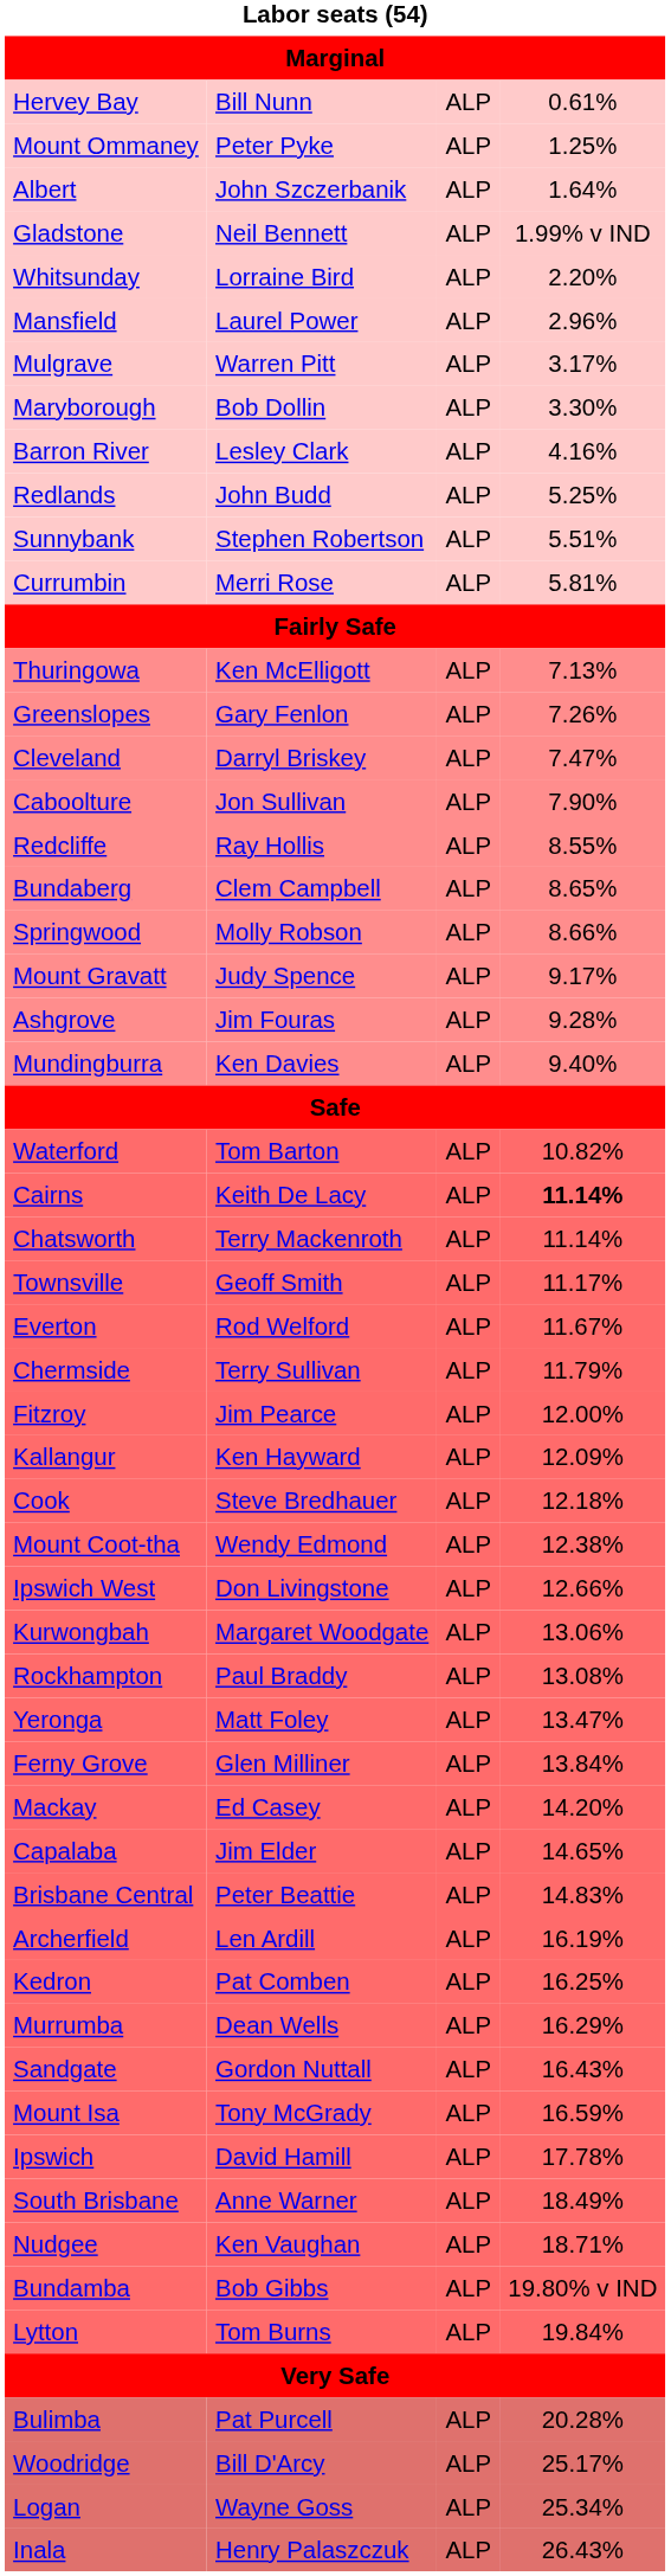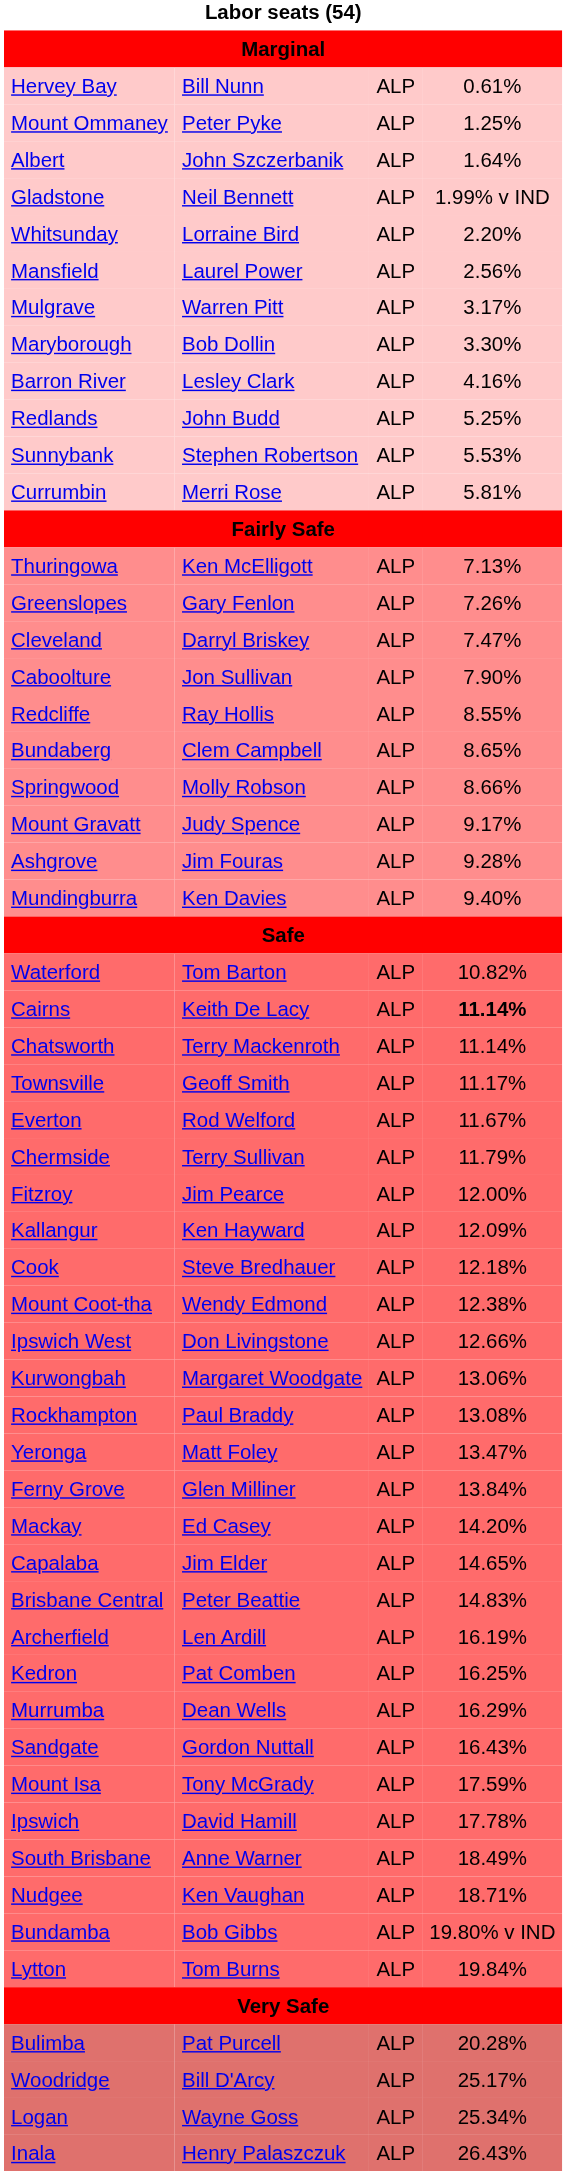 <table class="toccolours" cellpadding="5" cellspacing="0" style="float:left; margin-right:.5em; margin-top:.4em; font-size:90%;">
 <tr>
 <td COLSPAN=4 align="center"><strong>Labor seats (54)</strong></td>
 </tr>
 <tr>
 <td COLSPAN=4 align="center" bgcolor="red"><span><strong>Marginal</strong></span></td>
 </tr>
 <tr>
 <td align="left" bgcolor="FFCACA"><a href='#'>Hervey Bay</a></td>
 <td align="left" bgcolor="FFCACA"><a href='#'>Bill Nunn</a></td>
 <td align="left" bgcolor="FFCACA">ALP</td>
 <td align="center" bgcolor="FFCACA">0.61%</td>
 </tr>
 <tr>
 <td align="left" bgcolor="FFCACA"><a href='#'>Mount Ommaney</a></td>
 <td align="left" bgcolor="FFCACA"><a href='#'>Peter Pyke</a></td>
 <td align="left" bgcolor="FFCACA">ALP</td>
 <td align="center" bgcolor="FFCACA">1.25%</td>
 </tr>
 <tr>
 <td align="left" bgcolor="FFCACA"><a href='#'>Albert</a></td>
 <td align="left" bgcolor="FFCACA"><a href='#'>John Szczerbanik</a></td>
 <td align="left" bgcolor="FFCACA">ALP</td>
 <td align="center" bgcolor="FFCACA">1.64%</td>
 </tr>
 <tr>
 <td align="left" bgcolor="FFCACA"><a href='#'>Gladstone</a></td>
 <td align="left" bgcolor="FFCACA"><a href='#'>Neil Bennett</a></td>
 <td align="left" bgcolor="FFCACA">ALP</td>
 <td align="center" bgcolor="FFCACA">1.99% v IND</td>
 </tr>
 <tr>
 <td align="left" bgcolor="FFCACA"><a href='#'>Whitsunday</a></td>
 <td align="left" bgcolor="FFCACA"><a href='#'>Lorraine Bird</a></td>
 <td align="left" bgcolor="FFCACA">ALP</td>
 <td align="center" bgcolor="FFCACA">2.20%</td>
 </tr>
 <tr>
 <td align="left" bgcolor="FFCACA"><a href='#'>Mansfield</a></td>
 <td align="left" bgcolor="FFCACA"><a href='#'>Laurel Power</a></td>
 <td align="left" bgcolor="FFCACA">ALP</td>
-<td align="center" bgcolor="FFCACA">2.96%</td>
+<td align="center" bgcolor="FFCACA">2.56%</td>
 </tr>
 <tr>
 <td align="left" bgcolor="FFCACA"><a href='#'>Mulgrave</a></td>
 <td align="left" bgcolor="FFCACA"><a href='#'>Warren Pitt</a></td>
 <td align="left" bgcolor="FFCACA">ALP</td>
 <td align="center" bgcolor="FFCACA">3.17%</td>
 </tr>
 <tr>
 <td align="left" bgcolor="FFCACA"><a href='#'>Maryborough</a></td>
 <td align="left" bgcolor="FFCACA"><a href='#'>Bob Dollin</a></td>
 <td align="left" bgcolor="FFCACA">ALP</td>
 <td align="center" bgcolor="FFCACA">3.30%</td>
 </tr>
 <tr>
 <td align="left" bgcolor="FFCACA"><a href='#'>Barron River</a></td>
 <td align="left" bgcolor="FFCACA"><a href='#'>Lesley Clark</a></td>
 <td align="left" bgcolor="FFCACA">ALP</td>
 <td align="center" bgcolor="FFCACA">4.16%</td>
 </tr>
 <tr>
 <td align="left" bgcolor="FFCACA"><a href='#'>Redlands</a></td>
 <td align="left" bgcolor="FFCACA"><a href='#'>John Budd</a></td>
 <td align="left" bgcolor="FFCACA">ALP</td>
 <td align="center" bgcolor="FFCACA">5.25%</td>
 </tr>
 <tr>
 <td align="left" bgcolor="FFCACA"><a href='#'>Sunnybank</a></td>
 <td align="left" bgcolor="FFCACA"><a href='#'>Stephen Robertson</a></td>
 <td align="left" bgcolor="FFCACA">ALP</td>
-<td align="center" bgcolor="FFCACA">5.51%</td>
+<td align="center" bgcolor="FFCACA">5.53%</td>
 </tr>
 <tr>
 <td align="left" bgcolor="FFCACA"><a href='#'>Currumbin</a></td>
 <td align="left" bgcolor="FFCACA"><a href='#'>Merri Rose</a></td>
 <td align="left" bgcolor="FFCACA">ALP</td>
 <td align="center" bgcolor="FFCACA">5.81%</td>
 </tr>
 <tr>
 <td COLSPAN=4 align="center" bgcolor="red"><span><strong>Fairly Safe</strong></span></td>
 </tr>
 <tr>
 <td align="left" bgcolor="FF8D8D"><a href='#'>Thuringowa</a></td>
 <td align="left" bgcolor="FF8D8D"><a href='#'>Ken McElligott</a></td>
 <td align="left" bgcolor="FF8D8D">ALP</td>
 <td align="center" bgcolor="FF8D8D">7.13%</td>
 </tr>
 <tr>
 <td align="left" bgcolor="FF8D8D"><a href='#'>Greenslopes</a></td>
 <td align="left" bgcolor="FF8D8D"><a href='#'>Gary Fenlon</a></td>
 <td align="left" bgcolor="FF8D8D">ALP</td>
 <td align="center" bgcolor="FF8D8D">7.26%</td>
 </tr>
 <tr>
 <td align="left" bgcolor="FF8D8D"><a href='#'>Cleveland</a></td>
 <td align="left" bgcolor="FF8D8D"><a href='#'>Darryl Briskey</a></td>
 <td align="left" bgcolor="FF8D8D">ALP</td>
 <td align="center" bgcolor="FF8D8D">7.47%</td>
 </tr>
 <tr>
 <td align="left" bgcolor="FF8D8D"><a href='#'>Caboolture</a></td>
 <td align="left" bgcolor="FF8D8D"><a href='#'>Jon Sullivan</a></td>
 <td align="left" bgcolor="FF8D8D">ALP</td>
 <td align="center" bgcolor="FF8D8D">7.90%</td>
 </tr>
 <tr>
 <td align="left" bgcolor="FF8D8D"><a href='#'>Redcliffe</a></td>
 <td align="left" bgcolor="FF8D8D"><a href='#'>Ray Hollis</a></td>
 <td align="left" bgcolor="FF8D8D">ALP</td>
 <td align="center" bgcolor="FF8D8D">8.55%</td>
 </tr>
 <tr>
 <td align="left" bgcolor="FF8D8D"><a href='#'>Bundaberg</a></td>
 <td align="left" bgcolor="FF8D8D"><a href='#'>Clem Campbell</a></td>
 <td align="left" bgcolor="FF8D8D">ALP</td>
 <td align="center" bgcolor="FF8D8D">8.65%</td>
 </tr>
 <tr>
 <td align="left" bgcolor="FF8D8D"><a href='#'>Springwood</a></td>
 <td align="left" bgcolor="FF8D8D"><a href='#'>Molly Robson</a></td>
 <td align="left" bgcolor="FF8D8D">ALP</td>
 <td align="center" bgcolor="FF8D8D">8.66%</td>
 </tr>
 <tr>
 <td align="left" bgcolor="FF8D8D"><a href='#'>Mount Gravatt</a></td>
 <td align="left" bgcolor="FF8D8D"><a href='#'>Judy Spence</a></td>
 <td align="left" bgcolor="FF8D8D">ALP</td>
 <td align="center" bgcolor="FF8D8D">9.17%</td>
 </tr>
 <tr>
 <td align="left" bgcolor="FF8D8D"><a href='#'>Ashgrove</a></td>
 <td align="left" bgcolor="FF8D8D"><a href='#'>Jim Fouras</a></td>
 <td align="left" bgcolor="FF8D8D">ALP</td>
 <td align="center" bgcolor="FF8D8D">9.28%</td>
 </tr>
 <tr>
 <td align="left" bgcolor="FF8D8D"><a href='#'>Mundingburra</a></td>
 <td align="left" bgcolor="FF8D8D"><a href='#'>Ken Davies</a></td>
 <td align="left" bgcolor="FF8D8D">ALP</td>
 <td align="center" bgcolor="FF8D8D">9.40%</td>
 </tr>
 <tr>
 <td COLSPAN=4 align="center" bgcolor="red"><span><strong>Safe</strong></span></td>
 </tr>
 <tr>
 <td align="left" bgcolor="FF6B6B"><a href='#'>Waterford</a></td>
 <td align="left" bgcolor="FF6B6B"><a href='#'>Tom Barton</a></td>
 <td align="left" bgcolor="FF6B6B">ALP</td>
 <td align="center" bgcolor="FF6B6B">10.82%</td>
 </tr>
 <tr>
 <td align="left" bgcolor="FF6B6B"><a href='#'>Cairns</a></td>
 <td align="left" bgcolor="FF6B6B"><a href='#'>Keith De Lacy</a></td>
 <td align="left" bgcolor="FF6B6B">ALP</td>
 <td align="center" bgcolor="FF6B6B"><strong>11.14%</strong></td>
 </tr>
 <tr>
 <td align="left" bgcolor="FF6B6B"><a href='#'>Chatsworth</a></td>
 <td align="left" bgcolor="FF6B6B"><a href='#'>Terry Mackenroth</a></td>
 <td align="left" bgcolor="FF6B6B">ALP</td>
 <td align="center" bgcolor="FF6B6B">11.14%</td>
 </tr>
 <tr>
 <td align="left" bgcolor="FF6B6B"><a href='#'>Townsville</a></td>
 <td align="left" bgcolor="FF6B6B"><a href='#'>Geoff Smith</a></td>
 <td align="left" bgcolor="FF6B6B">ALP</td>
 <td align="center" bgcolor="FF6B6B">11.17%</td>
 </tr>
 <tr>
 <td align="left" bgcolor="FF6B6B"><a href='#'>Everton</a></td>
 <td align="left" bgcolor="FF6B6B"><a href='#'>Rod Welford</a></td>
 <td align="left" bgcolor="FF6B6B">ALP</td>
 <td align="center" bgcolor="FF6B6B">11.67%</td>
 </tr>
 <tr>
 <td align="left" bgcolor="FF6B6B"><a href='#'>Chermside</a></td>
 <td align="left" bgcolor="FF6B6B"><a href='#'>Terry Sullivan</a></td>
 <td align="left" bgcolor="FF6B6B">ALP</td>
 <td align="center" bgcolor="FF6B6B">11.79%</td>
 </tr>
 <tr>
 <td align="left" bgcolor="FF6B6B"><a href='#'>Fitzroy</a></td>
 <td align="left" bgcolor="FF6B6B"><a href='#'>Jim Pearce</a></td>
 <td align="left" bgcolor="FF6B6B">ALP</td>
 <td align="center" bgcolor="FF6B6B">12.00%</td>
 </tr>
 <tr>
 <td align="left" bgcolor="FF6B6B"><a href='#'>Kallangur</a></td>
 <td align="left" bgcolor="FF6B6B"><a href='#'>Ken Hayward</a></td>
 <td align="left" bgcolor="FF6B6B">ALP</td>
 <td align="center" bgcolor="FF6B6B">12.09%</td>
 </tr>
 <tr>
 <td align="left" bgcolor="FF6B6B"><a href='#'>Cook</a></td>
 <td align="left" bgcolor="FF6B6B"><a href='#'>Steve Bredhauer</a></td>
 <td align="left" bgcolor="FF6B6B">ALP</td>
 <td align="center" bgcolor="FF6B6B">12.18%</td>
 </tr>
 <tr>
 <td align="left" bgcolor="FF6B6B"><a href='#'>Mount Coot-tha</a></td>
 <td align="left" bgcolor="FF6B6B"><a href='#'>Wendy Edmond</a></td>
 <td align="left" bgcolor="FF6B6B">ALP</td>
 <td align="center" bgcolor="FF6B6B">12.38%</td>
 </tr>
 <tr>
 <td align="left" bgcolor="FF6B6B"><a href='#'>Ipswich West</a></td>
 <td align="left" bgcolor="FF6B6B"><a href='#'>Don Livingstone</a></td>
 <td align="left" bgcolor="FF6B6B">ALP</td>
 <td align="center" bgcolor="FF6B6B">12.66%</td>
 </tr>
 <tr>
 <td align="left" bgcolor="FF6B6B"><a href='#'>Kurwongbah</a></td>
 <td align="left" bgcolor="FF6B6B"><a href='#'>Margaret Woodgate</a></td>
 <td align="left" bgcolor="FF6B6B">ALP</td>
 <td align="center" bgcolor="FF6B6B">13.06%</td>
 </tr>
 <tr>
 <td align="left" bgcolor="FF6B6B"><a href='#'>Rockhampton</a></td>
 <td align="left" bgcolor="FF6B6B"><a href='#'>Paul Braddy</a></td>
 <td align="left" bgcolor="FF6B6B">ALP</td>
 <td align="center" bgcolor="FF6B6B">13.08%</td>
 </tr>
 <tr>
 <td align="left" bgcolor="FF6B6B"><a href='#'>Yeronga</a></td>
 <td align="left" bgcolor="FF6B6B"><a href='#'>Matt Foley</a></td>
 <td align="left" bgcolor="FF6B6B">ALP</td>
 <td align="center" bgcolor="FF6B6B">13.47%</td>
 </tr>
 <tr>
 <td align="left" bgcolor="FF6B6B"><a href='#'>Ferny Grove</a></td>
 <td align="left" bgcolor="FF6B6B"><a href='#'>Glen Milliner</a></td>
 <td align="left" bgcolor="FF6B6B">ALP</td>
 <td align="center" bgcolor="FF6B6B">13.84%</td>
 </tr>
 <tr>
 <td align="left" bgcolor="FF6B6B"><a href='#'>Mackay</a></td>
 <td align="left" bgcolor="FF6B6B"><a href='#'>Ed Casey</a></td>
 <td align="left" bgcolor="FF6B6B">ALP</td>
 <td align="center" bgcolor="FF6B6B">14.20%</td>
 </tr>
 <tr>
 <td align="left" bgcolor="FF6B6B"><a href='#'>Capalaba</a></td>
 <td align="left" bgcolor="FF6B6B"><a href='#'>Jim Elder</a></td>
 <td align="left" bgcolor="FF6B6B">ALP</td>
 <td align="center" bgcolor="FF6B6B">14.65%</td>
 </tr>
 <tr>
 <td align="left" bgcolor="FF6B6B"><a href='#'>Brisbane Central</a></td>
 <td align="left" bgcolor="FF6B6B"><a href='#'>Peter Beattie</a></td>
 <td align="left" bgcolor="FF6B6B">ALP</td>
 <td align="center" bgcolor="FF6B6B">14.83%</td>
 </tr>
 <tr>
 <td align="left" bgcolor="FF6B6B"><a href='#'>Archerfield</a></td>
 <td align="left" bgcolor="FF6B6B"><a href='#'>Len Ardill</a></td>
 <td align="left" bgcolor="FF6B6B">ALP</td>
 <td align="center" bgcolor="FF6B6B">16.19%</td>
 </tr>
 <tr>
 <td align="left" bgcolor="FF6B6B"><a href='#'>Kedron</a></td>
 <td align="left" bgcolor="FF6B6B"><a href='#'>Pat Comben</a></td>
 <td align="left" bgcolor="FF6B6B">ALP</td>
 <td align="center" bgcolor="FF6B6B">16.25%</td>
 </tr>
 <tr>
 <td align="left" bgcolor="FF6B6B"><a href='#'>Murrumba</a></td>
 <td align="left" bgcolor="FF6B6B"><a href='#'>Dean Wells</a></td>
 <td align="left" bgcolor="FF6B6B">ALP</td>
 <td align="center" bgcolor="FF6B6B">16.29%</td>
 </tr>
 <tr>
 <td align="left" bgcolor="FF6B6B"><a href='#'>Sandgate</a></td>
 <td align="left" bgcolor="FF6B6B"><a href='#'>Gordon Nuttall</a></td>
 <td align="left" bgcolor="FF6B6B">ALP</td>
 <td align="center" bgcolor="FF6B6B">16.43%</td>
 </tr>
 <tr>
 <td align="left" bgcolor="FF6B6B"><a href='#'>Mount Isa</a></td>
 <td align="left" bgcolor="FF6B6B"><a href='#'>Tony McGrady</a></td>
 <td align="left" bgcolor="FF6B6B">ALP</td>
-<td align="center" bgcolor="FF6B6B">16.59%</td>
+<td align="center" bgcolor="FF6B6B">17.59%</td>
 </tr>
 <tr>
 <td align="left" bgcolor="FF6B6B"><a href='#'>Ipswich</a></td>
 <td align="left" bgcolor="FF6B6B"><a href='#'>David Hamill</a></td>
 <td align="left" bgcolor="FF6B6B">ALP</td>
 <td align="center" bgcolor="FF6B6B">17.78%</td>
 </tr>
 <tr>
 <td align="left" bgcolor="FF6B6B"><a href='#'>South Brisbane</a></td>
 <td align="left" bgcolor="FF6B6B"><a href='#'>Anne Warner</a></td>
 <td align="left" bgcolor="FF6B6B">ALP</td>
 <td align="center" bgcolor="FF6B6B">18.49%</td>
 </tr>
 <tr>
 <td align="left" bgcolor="FF6B6B"><a href='#'>Nudgee</a></td>
 <td align="left" bgcolor="FF6B6B"><a href='#'>Ken Vaughan</a></td>
 <td align="left" bgcolor="FF6B6B">ALP</td>
 <td align="center" bgcolor="FF6B6B">18.71%</td>
 </tr>
 <tr>
 <td align="left" bgcolor="FF6B6B"><a href='#'>Bundamba</a></td>
 <td align="left" bgcolor="FF6B6B"><a href='#'>Bob Gibbs</a></td>
 <td align="left" bgcolor="FF6B6B">ALP</td>
 <td align="center" bgcolor="FF6B6B">19.80% v IND</td>
 </tr>
 <tr>
 <td align="left" bgcolor="FF6B6B"><a href='#'>Lytton</a></td>
 <td align="left" bgcolor="FF6B6B"><a href='#'>Tom Burns</a></td>
 <td align="left" bgcolor="FF6B6B">ALP</td>
 <td align="center" bgcolor="FF6B6B">19.84%</td>
 </tr>
 <tr>
 <td COLSPAN=4 align="center" bgcolor="red"><span><strong>Very Safe</strong></span></td>
 </tr>
 <tr>
 <td align="left" bgcolor="DF716D"><a href='#'>Bulimba</a></td>
 <td align="left" bgcolor="DF716D"><a href='#'>Pat Purcell</a></td>
 <td align="left" bgcolor="DF716D">ALP</td>
 <td align="center" bgcolor="DF716D">20.28%</td>
 </tr>
 <tr>
 <td align="left" bgcolor="DF716D"><a href='#'>Woodridge</a></td>
 <td align="left" bgcolor="DF716D"><a href='#'>Bill D'Arcy</a></td>
 <td align="left" bgcolor="DF716D">ALP</td>
 <td align="center" bgcolor="DF716D">25.17%</td>
 </tr>
 <tr>
 <td align="left" bgcolor="DF716D"><a href='#'>Logan</a></td>
 <td align="left" bgcolor="DF716D"><a href='#'>Wayne Goss</a></td>
 <td align="left" bgcolor="DF716D">ALP</td>
 <td align="center" bgcolor="DF716D">25.34%</td>
 </tr>
 <tr>
 <td align="left" bgcolor="DF716D"><a href='#'>Inala</a></td>
 <td align="left" bgcolor="DF716D"><a href='#'>Henry Palaszczuk</a></td>
 <td align="left" bgcolor="DF716D">ALP</td>
 <td align="center" bgcolor="DF716D">26.43%</td>
 </tr>
 <tr>
 </tr>
 </table>
